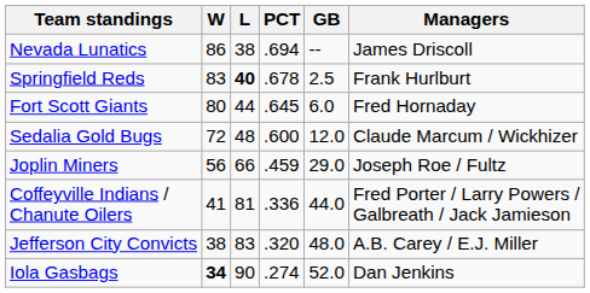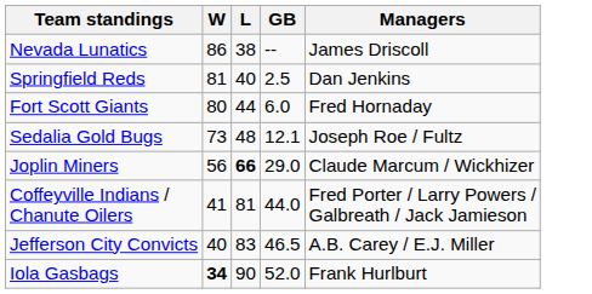 <table class="wikitable">
 <tr>
 <th>Team standings</th>
 <th>W</th>
 <th>L</th>
-<th>PCT</th>
 <th>GB</th>
 <th>Managers</th>
 </tr>
 <tr>
 <td><a href='#'>Nevada Lunatics</a></td>
 <td>86</td>
 <td>38</td>
-<td>.694</td>
 <td>--</td>
 <td>James Driscoll</td>
 </tr>
 <tr>
 <td><a href='#'>Springfield Reds</a></td>
-<td>83</td>
-<td><strong>40</strong></td>
-<td>.678</td>
+<td>81</td>
+<td>40</td>
 <td>2.5</td>
-<td>Frank Hurlburt</td>
+<td>Dan Jenkins</td>
 </tr>
 <tr>
 <td><a href='#'>Fort Scott Giants</a></td>
 <td>80</td>
 <td>44</td>
-<td>.645</td>
 <td>6.0</td>
 <td>Fred Hornaday</td>
 </tr>
 <tr>
 <td><a href='#'>Sedalia Gold Bugs</a></td>
-<td>72</td>
+<td>73</td>
 <td>48</td>
-<td>.600</td>
-<td>12.0</td>
-<td>Claude Marcum / Wickhizer</td>
+<td>12.1</td>
+<td>Joseph Roe / Fultz</td>
 </tr>
 <tr>
 <td><a href='#'>Joplin Miners</a></td>
 <td>56</td>
-<td>66</td>
-<td>.459</td>
+<td><strong>66</strong></td>
 <td>29.0</td>
-<td>Joseph Roe / Fultz</td>
+<td>Claude Marcum / Wickhizer</td>
 </tr>
 <tr>
 <td><a href='#'>Coffeyville Indians</a> /<br><a href='#'>Chanute Oilers</a></td>
 <td>41</td>
 <td>81</td>
-<td>.336</td>
 <td>44.0</td>
 <td>Fred Porter / Larry Powers /<br> Galbreath / Jack Jamieson</td>
 </tr>
 <tr>
 <td><a href='#'>Jefferson City Convicts</a></td>
-<td>38</td>
+<td>40</td>
 <td>83</td>
-<td>.320</td>
-<td>48.0</td>
+<td>46.5</td>
 <td>A.B. Carey / E.J. Miller</td>
 </tr>
 <tr>
 <td><a href='#'>Iola Gasbags</a></td>
 <td><strong>34</strong></td>
 <td>90</td>
-<td>.274</td>
 <td>52.0</td>
-<td>Dan Jenkins</td>
+<td>Frank Hurlburt</td>
 </tr>
 </table>
